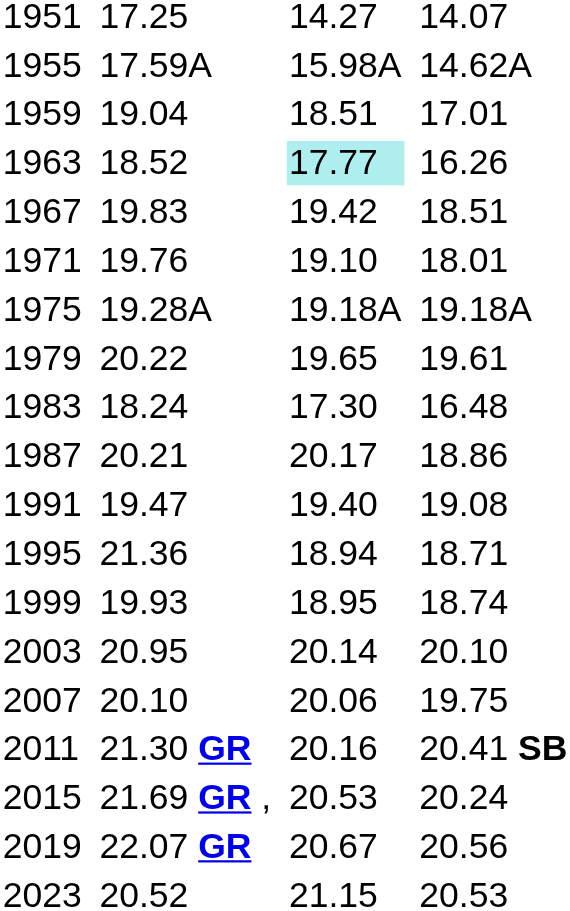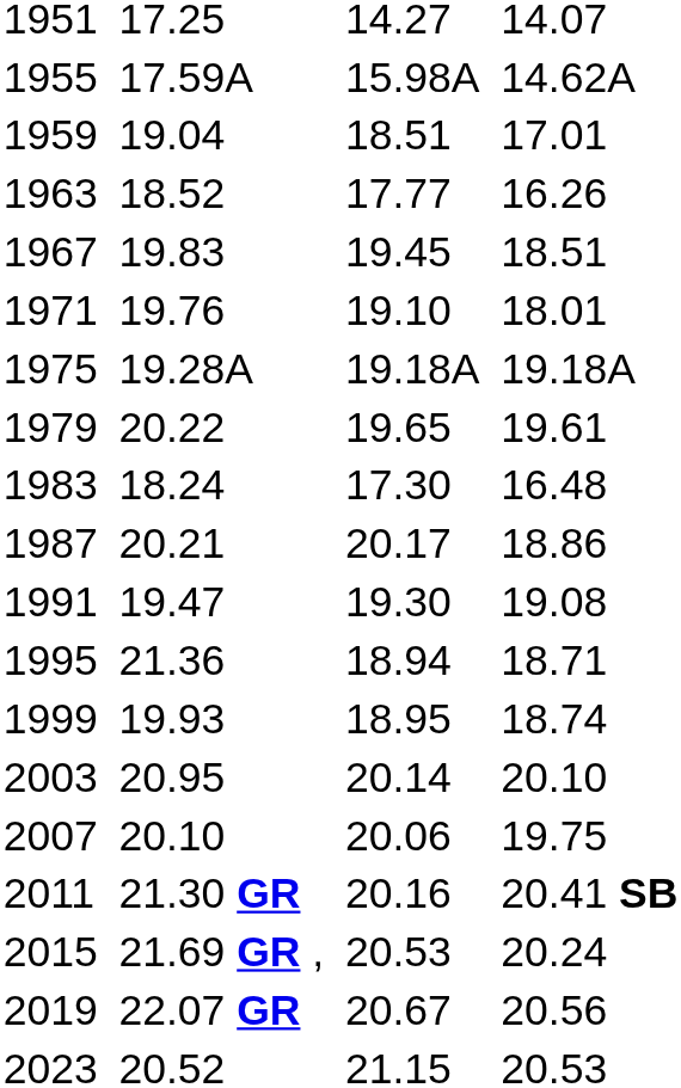 <table>
 <tr>
 <td>1951<br></td>
 <td></td>
 <td>17.25</td>
 <td></td>
 <td>14.27</td>
 <td></td>
 <td>14.07</td>
 </tr>
 <tr>
 <td>1955<br></td>
 <td></td>
 <td>17.59A</td>
 <td></td>
 <td>15.98A</td>
 <td></td>
 <td>14.62A</td>
 </tr>
 <tr>
 <td>1959<br></td>
 <td></td>
 <td>19.04</td>
 <td></td>
 <td>18.51</td>
 <td></td>
 <td>17.01</td>
 </tr>
 <tr>
 <td>1963<br></td>
 <td></td>
 <td>18.52</td>
 <td></td>
-<td style="background: paleturquoise;">17.77</td>
+<td>17.77</td>
 <td></td>
 <td>16.26</td>
 </tr>
 <tr>
 <td>1967<br></td>
 <td></td>
 <td>19.83</td>
 <td></td>
-<td>19.42</td>
+<td>19.45</td>
 <td></td>
 <td>18.51</td>
 </tr>
 <tr>
 <td>1971<br></td>
 <td></td>
 <td>19.76</td>
 <td></td>
 <td>19.10</td>
 <td></td>
 <td>18.01</td>
 </tr>
 <tr>
 <td>1975<br></td>
 <td></td>
 <td>19.28A</td>
 <td></td>
 <td>19.18A</td>
 <td></td>
 <td>19.18A</td>
 </tr>
 <tr>
 <td>1979<br></td>
 <td></td>
 <td>20.22</td>
 <td></td>
 <td>19.65</td>
 <td></td>
 <td>19.61</td>
 </tr>
 <tr>
 <td>1983<br></td>
 <td></td>
 <td>18.24</td>
 <td></td>
 <td>17.30</td>
 <td></td>
 <td>16.48</td>
 </tr>
 <tr>
 <td>1987<br></td>
 <td></td>
 <td>20.21</td>
 <td></td>
 <td>20.17</td>
 <td></td>
 <td>18.86</td>
 </tr>
 <tr>
 <td>1991<br></td>
 <td></td>
 <td>19.47</td>
 <td></td>
-<td>19.40</td>
+<td>19.30</td>
 <td></td>
 <td>19.08</td>
 </tr>
 <tr>
 <td>1995<br></td>
 <td></td>
 <td>21.36</td>
 <td></td>
 <td>18.94</td>
 <td></td>
 <td>18.71</td>
 </tr>
 <tr>
 <td>1999<br></td>
 <td></td>
 <td>19.93</td>
 <td></td>
 <td>18.95</td>
 <td></td>
 <td>18.74</td>
 </tr>
 <tr>
 <td>2003<br></td>
 <td></td>
 <td>20.95</td>
 <td></td>
 <td>20.14</td>
 <td></td>
 <td>20.10</td>
 </tr>
 <tr>
 <td>2007<br></td>
 <td></td>
 <td>20.10</td>
 <td></td>
 <td>20.06</td>
 <td></td>
 <td>19.75</td>
 </tr>
 <tr>
 <td>2011<br></td>
 <td></td>
 <td>21.30 <strong><a href='#'>GR</a></strong></td>
 <td></td>
 <td>20.16</td>
 <td></td>
 <td>20.41 <strong>SB</strong></td>
 </tr>
 <tr>
 <td>2015<br></td>
 <td></td>
 <td>21.69 <strong><a href='#'>GR</a></strong> , </td>
 <td></td>
 <td>20.53</td>
 <td></td>
 <td>20.24</td>
 </tr>
 <tr>
 <td>2019<br></td>
 <td></td>
 <td>22.07 <strong><a href='#'>GR</a></strong></td>
 <td></td>
 <td>20.67</td>
 <td></td>
 <td>20.56</td>
 </tr>
 <tr>
 <td>2023<br></td>
 <td></td>
 <td>20.52</td>
 <td></td>
 <td>21.15</td>
 <td></td>
 <td>20.53</td>
 </tr>
 </table>
